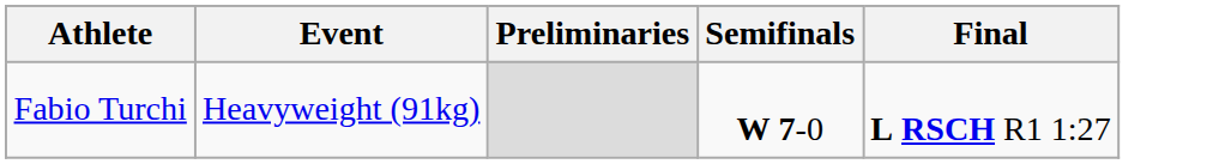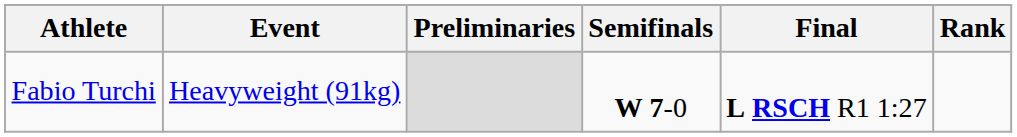 <table class="wikitable" border="1" style="font-size:90%">
 <tr>
 <th>Athlete</th>
 <th>Event</th>
 <th>Preliminaries</th>
 <th>Semifinals</th>
 <th>Final</th>
+<th>Rank</th>
 </tr>
 <tr>
 <td><a href='#'>Fabio Turchi</a></td>
 <td><a href='#'>Heavyweight (91kg)</a></td>
 <td align=center bgcolor=#DCDCDC></td>
 <td align=center> <br> <strong>W</strong> <strong>7</strong>-0</td>
 <td align=center> <br> <strong>L</strong> <strong><a href='#'>RSCH</a></strong> R1 1:27</td>
+<td align=center></td>
 </tr>
 </table>
